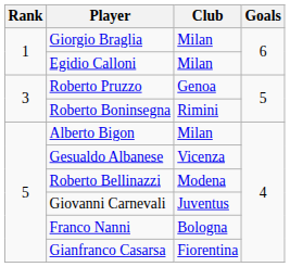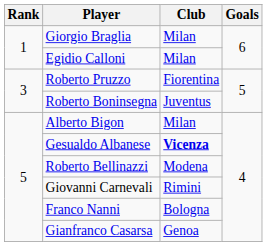 <table class="wikitable sortable" style="text-align:center">
 <tr>
 <th>Rank</th>
 <th>Player</th>
 <th>Club</th>
 <th>Goals</th>
 </tr>
 <tr>
 <td rowspan="2">1</td>
 <td align="left"><strong></strong> <a href='#'>Giorgio Braglia</a></td>
 <td align="left"><a href='#'>Milan</a></td>
 <td rowspan="2">6</td>
 </tr>
 <tr>
 <td align="left"><strong></strong> <a href='#'>Egidio Calloni</a></td>
 <td align="left"><a href='#'>Milan</a></td>
 </tr>
 <tr>
 <td rowspan="2">3</td>
 <td align="left"><strong></strong> <a href='#'>Roberto Pruzzo</a></td>
-<td align="left"><a href='#'>Genoa</a></td>
+<td align="left"><a href='#'>Fiorentina</a></td>
 <td rowspan="2">5</td>
 </tr>
 <tr>
 <td align="left"><strong></strong> <a href='#'>Roberto Boninsegna</a></td>
-<td align="left"><a href='#'>Rimini</a></td>
+<td align="left"><a href='#'>Juventus</a></td>
 </tr>
 <tr>
 <td rowspan="6">5</td>
 <td align="left"><strong></strong> <a href='#'>Alberto Bigon</a></td>
 <td align="left"><a href='#'>Milan</a></td>
 <td rowspan="6">4</td>
 </tr>
 <tr>
 <td align="left"><strong></strong> <a href='#'>Gesualdo Albanese</a></td>
-<td align="left"><a href='#'>Vicenza</a></td>
+<td align="left"><strong><a href='#'>Vicenza</a></strong></td>
 </tr>
 <tr>
 <td align="left"><strong></strong> <a href='#'>Roberto Bellinazzi</a></td>
 <td align="left"><a href='#'>Modena</a></td>
 </tr>
 <tr>
 <td align="left"><strong></strong> Giovanni Carnevali</td>
-<td align="left"><a href='#'>Juventus</a></td>
+<td align="left"><a href='#'>Rimini</a></td>
 </tr>
 <tr>
 <td align="left"><strong></strong> <a href='#'>Franco Nanni</a></td>
 <td align="left"><a href='#'>Bologna</a></td>
 </tr>
 <tr>
 <td align="left"><strong></strong> <a href='#'>Gianfranco Casarsa</a></td>
-<td align="left"><a href='#'>Fiorentina</a></td>
+<td align="left"><a href='#'>Genoa</a></td>
 </tr>
 </table>
